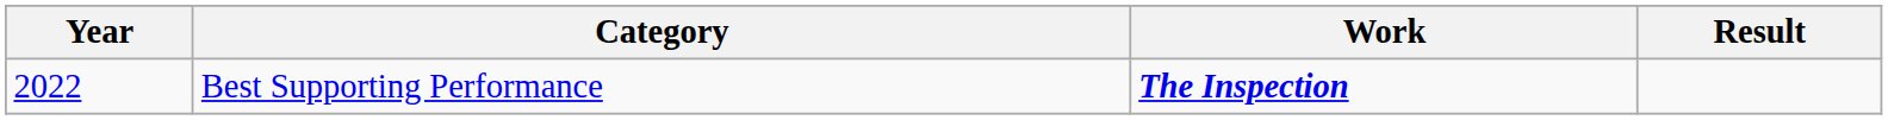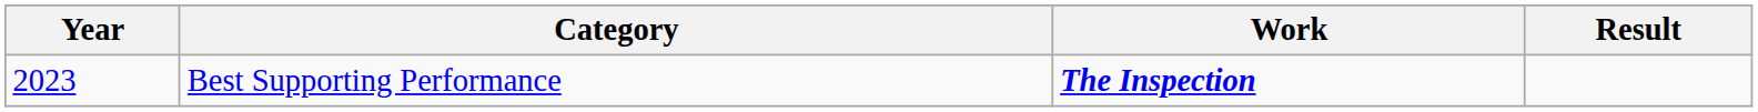 <table class="wikitable" width=70%>
 <tr>
 <th scope="col">Year</th>
 <th scope="col">Category</th>
 <th scope="col">Work</th>
 <th scope="col">Result</th>
 </tr>
 <tr>
-<td><a href='#'>2022</a></td>
+<td><a href='#'>2023</a></td>
 <td><a href='#'>Best Supporting Performance</a></td>
 <td><strong><em><a href='#'>The Inspection</a></em></strong></td>
 <td></td>
 </tr>
 </table>
